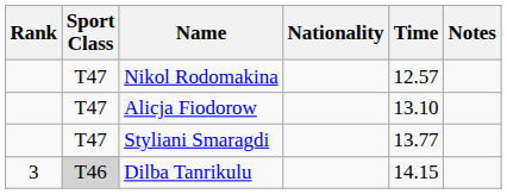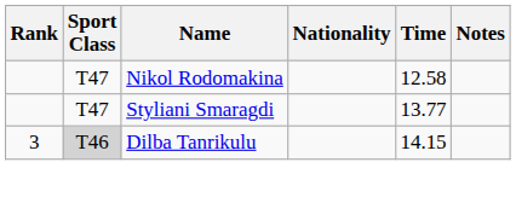 <table class="wikitable sortable" style="text-align:center">
 <tr>
 <th>Rank</th>
 <th>Sport<br>Class</th>
 <th>Name</th>
 <th>Nationality</th>
 <th>Time</th>
 <th>Notes</th>
 </tr>
 <tr>
 <td></td>
 <td>T47</td>
 <td align=left><a href='#'>Nikol Rodomakina</a></td>
 <td align=left></td>
-<td>12.57</td>
-<td></td>
-</tr>
-<tr>
-<td></td>
-<td>T47</td>
-<td align=left><a href='#'>Alicja Fiodorow</a></td>
-<td align=left></td>
-<td>13.10</td>
+<td>12.58</td>
 <td></td>
 </tr>
 <tr>
 <td></td>
 <td>T47</td>
 <td align=left><a href='#'>Styliani Smaragdi</a></td>
 <td align=left></td>
 <td>13.77</td>
 <td></td>
 </tr>
 <tr>
 <td>3</td>
 <td style="background: lightgrey;">T46</td>
 <td align=left><a href='#'>Dilba Tanrikulu</a></td>
 <td align=left></td>
 <td>14.15</td>
 <td></td>
 </tr>
 </table>
